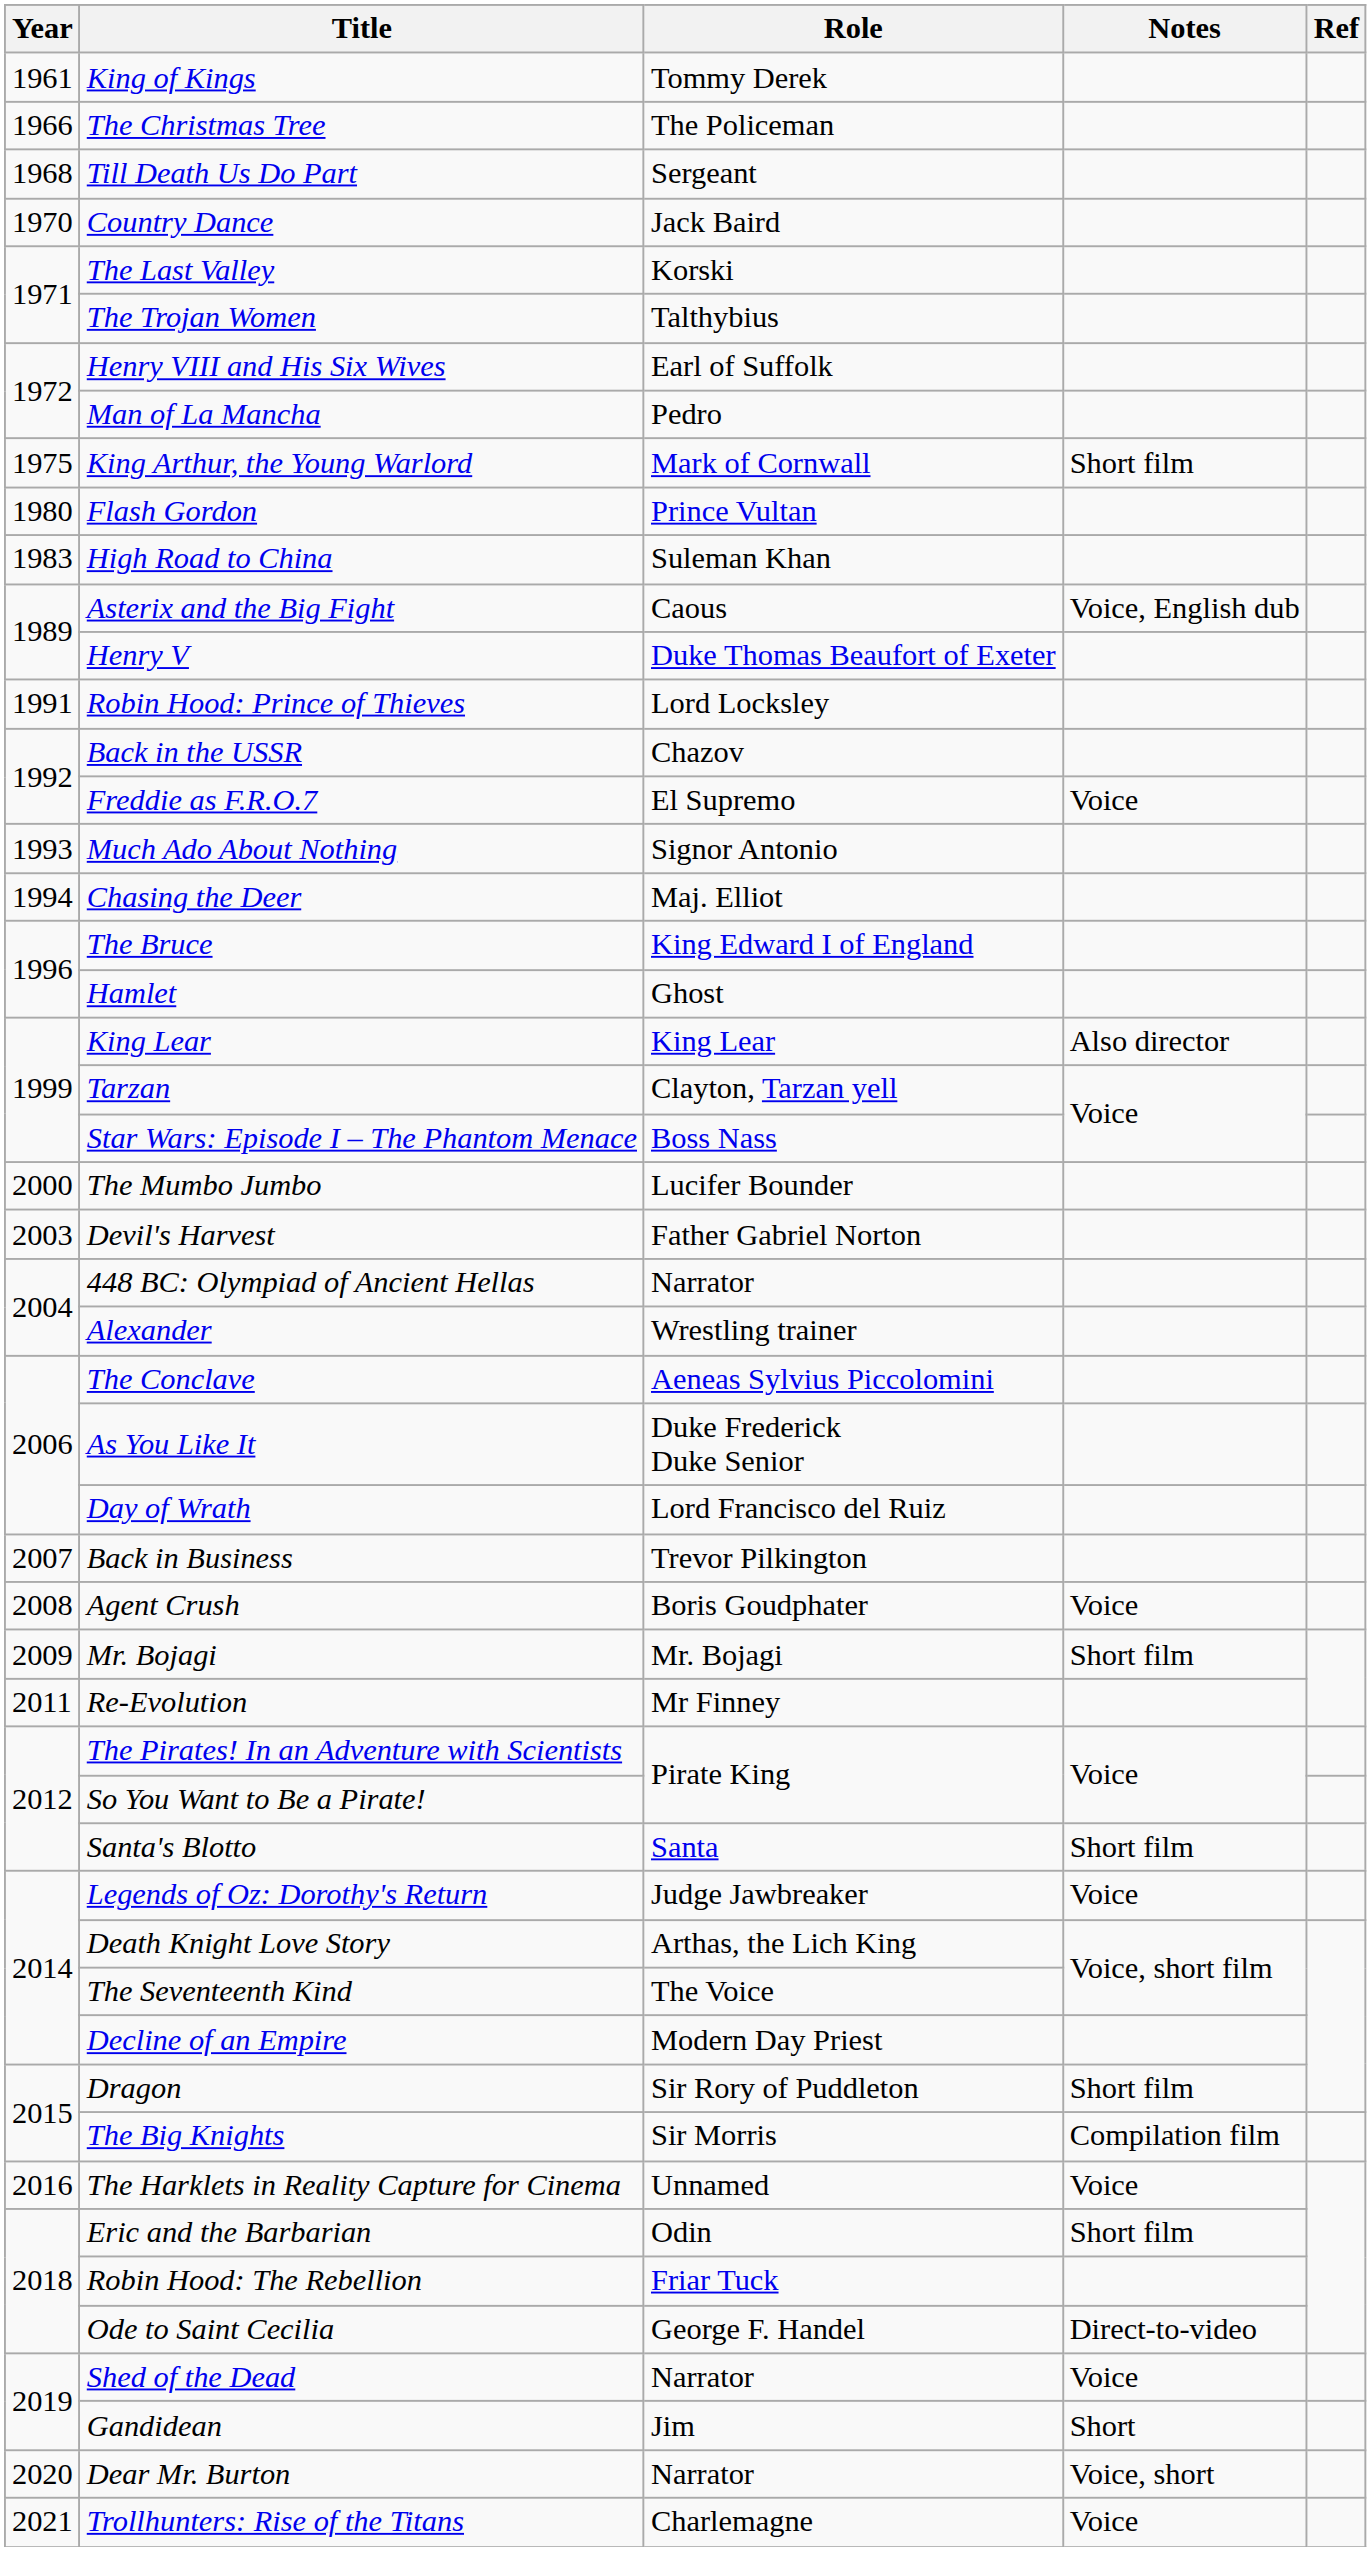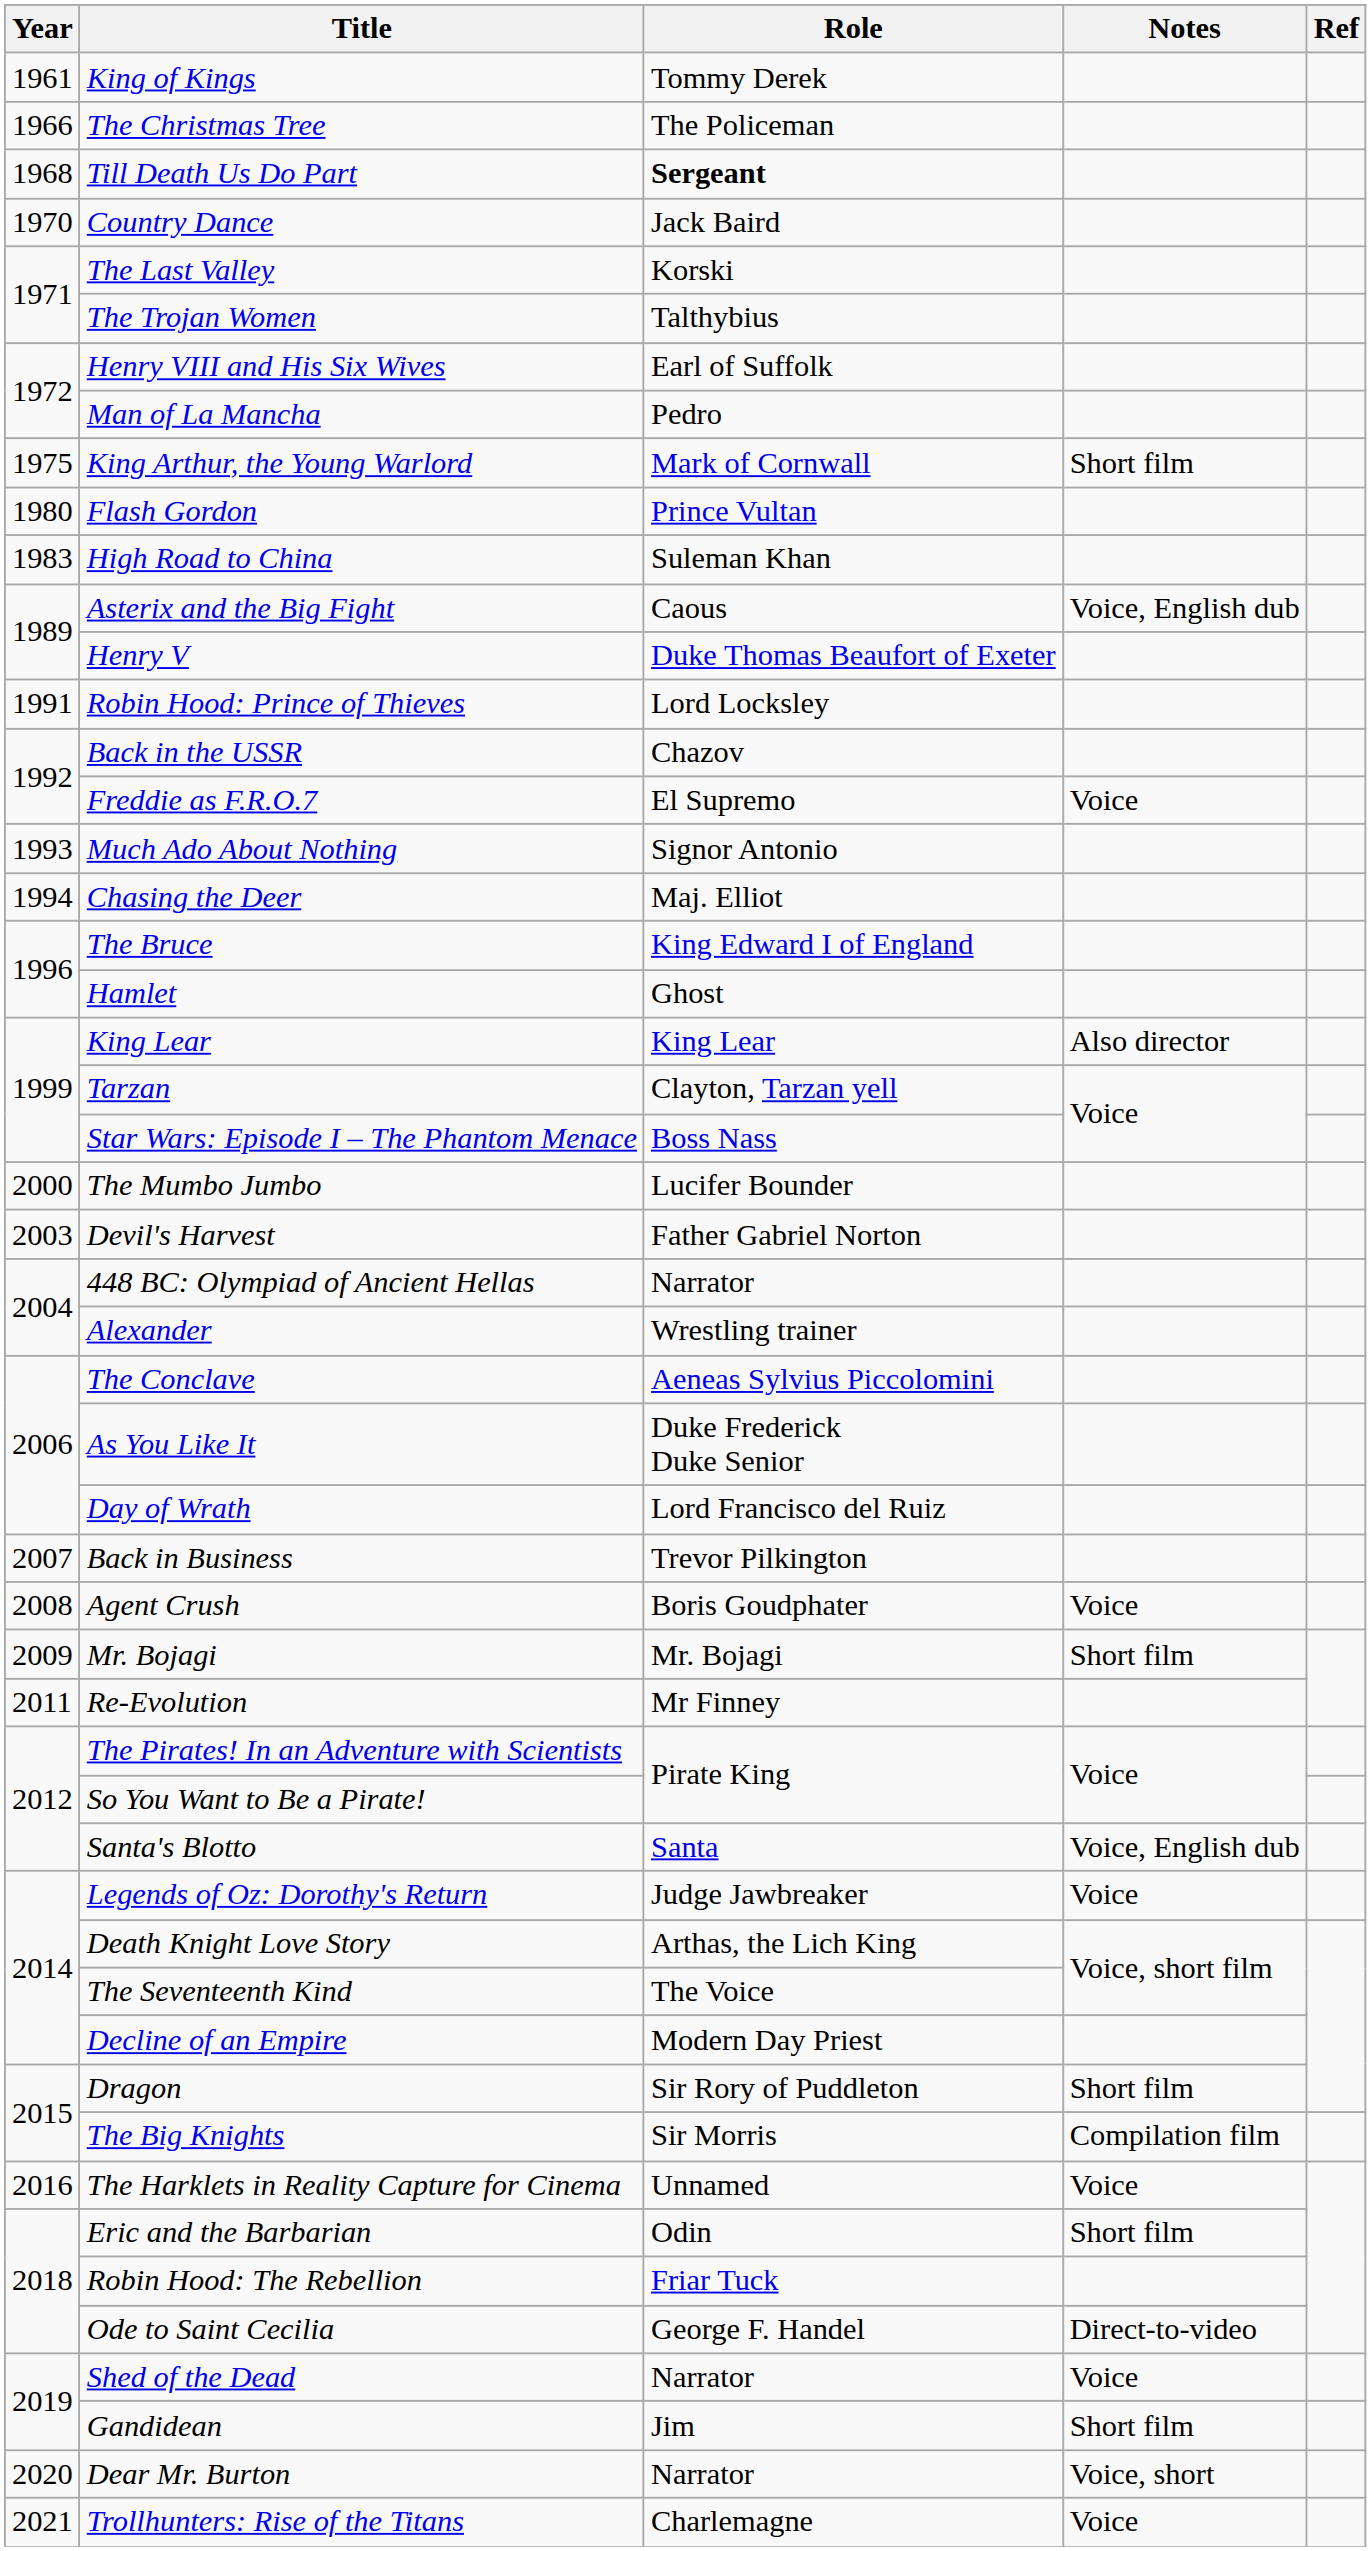 <table class="wikitable">
 <tr>
 <th>Year</th>
 <th>Title</th>
 <th>Role</th>
 <th>Notes</th>
 <th>Ref</th>
 </tr>
 <tr>
 <td>1961</td>
 <td><em><a href='#'>King of Kings</a></em></td>
 <td>Tommy Derek</td>
 <td></td>
 <td></td>
 </tr>
 <tr>
 <td>1966</td>
 <td><em><a href='#'>The Christmas Tree</a></em></td>
 <td>The Policeman</td>
 <td></td>
 <td></td>
 </tr>
 <tr>
 <td>1968</td>
 <td><em><a href='#'>Till Death Us Do Part</a></em></td>
-<td>Sergeant</td>
+<td><strong>Sergeant</strong></td>
 <td></td>
 <td></td>
 </tr>
 <tr>
 <td>1970</td>
 <td><em><a href='#'>Country Dance</a></em></td>
 <td>Jack Baird</td>
 <td></td>
 <td></td>
 </tr>
 <tr>
 <td rowspan="2">1971</td>
 <td><em><a href='#'>The Last Valley</a></em></td>
 <td>Korski</td>
 <td></td>
 <td></td>
 </tr>
 <tr>
 <td><em><a href='#'>The Trojan Women</a></em></td>
 <td>Talthybius</td>
 <td></td>
 <td></td>
 </tr>
 <tr>
 <td rowspan="2">1972</td>
 <td><em><a href='#'>Henry VIII and His Six Wives</a></em></td>
 <td>Earl of Suffolk</td>
 <td></td>
 <td></td>
 </tr>
 <tr>
 <td><em><a href='#'>Man of La Mancha</a></em></td>
 <td>Pedro</td>
 <td></td>
 <td></td>
 </tr>
 <tr>
 <td>1975</td>
 <td><em><a href='#'>King Arthur, the Young Warlord</a></em></td>
 <td><a href='#'>Mark of Cornwall</a></td>
 <td>Short film</td>
 <td></td>
 </tr>
 <tr>
 <td>1980</td>
 <td><em><a href='#'>Flash Gordon</a></em></td>
 <td><a href='#'>Prince Vultan</a></td>
 <td></td>
 <td></td>
 </tr>
 <tr>
 <td>1983</td>
 <td><em><a href='#'>High Road to China</a></em></td>
 <td>Suleman Khan</td>
 <td></td>
 <td></td>
 </tr>
 <tr>
 <td rowspan="2">1989</td>
 <td><em><a href='#'>Asterix and the Big Fight</a></em></td>
 <td>Caous</td>
 <td>Voice, English dub</td>
 <td></td>
 </tr>
 <tr>
 <td><em><a href='#'>Henry V</a></em></td>
 <td><a href='#'>Duke Thomas Beaufort of Exeter</a></td>
 <td></td>
 <td></td>
 </tr>
 <tr>
 <td>1991</td>
 <td><em><a href='#'>Robin Hood: Prince of Thieves</a></em></td>
 <td>Lord Locksley</td>
 <td></td>
 <td></td>
 </tr>
 <tr>
 <td rowspan="2">1992</td>
 <td><em><a href='#'>Back in the USSR</a></em></td>
 <td>Chazov</td>
 <td></td>
 <td></td>
 </tr>
 <tr>
 <td><em><a href='#'>Freddie as F.R.O.7</a></em></td>
 <td>El Supremo</td>
 <td>Voice</td>
 <td></td>
 </tr>
 <tr>
 <td>1993</td>
 <td><em><a href='#'>Much Ado About Nothing</a></em></td>
 <td>Signor Antonio</td>
 <td></td>
 <td></td>
 </tr>
 <tr>
 <td>1994</td>
 <td><em><a href='#'>Chasing the Deer</a></em></td>
 <td>Maj. Elliot</td>
 <td></td>
 <td></td>
 </tr>
 <tr>
 <td rowspan="2">1996</td>
 <td><em><a href='#'>The Bruce</a></em></td>
 <td><a href='#'>King Edward I of England</a></td>
 <td></td>
 <td></td>
 </tr>
 <tr>
 <td><em><a href='#'>Hamlet</a></em></td>
 <td>Ghost</td>
 <td></td>
 <td></td>
 </tr>
 <tr>
 <td rowspan="3">1999</td>
 <td><em><a href='#'>King Lear</a></em></td>
 <td><a href='#'>King Lear</a></td>
 <td>Also director</td>
 <td></td>
 </tr>
 <tr>
 <td><em><a href='#'>Tarzan</a></em></td>
 <td>Clayton, <a href='#'>Tarzan yell</a></td>
 <td rowspan="2">Voice</td>
 <td></td>
 </tr>
 <tr>
 <td><em><a href='#'>Star Wars: Episode I – The Phantom Menace</a></em></td>
 <td><a href='#'>Boss Nass</a></td>
 <td></td>
 </tr>
 <tr>
 <td>2000</td>
 <td><em>The Mumbo Jumbo</em></td>
 <td>Lucifer Bounder</td>
 <td></td>
 <td></td>
 </tr>
 <tr>
 <td>2003</td>
 <td><em>Devil's Harvest</em></td>
 <td>Father Gabriel Norton</td>
 <td></td>
 </tr>
 <tr>
 <td rowspan="2">2004</td>
 <td><em>448 BC: Olympiad of Ancient Hellas</em></td>
 <td>Narrator</td>
 <td></td>
 <td></td>
 </tr>
 <tr>
 <td><em><a href='#'>Alexander</a></em></td>
 <td>Wrestling trainer</td>
 <td></td>
 <td></td>
 </tr>
 <tr>
 <td rowspan="3">2006</td>
 <td><em><a href='#'>The Conclave</a></em></td>
 <td><a href='#'>Aeneas Sylvius Piccolomini</a></td>
 <td></td>
 </tr>
 <tr>
 <td><em><a href='#'>As You Like It</a></em></td>
 <td>Duke Frederick<br>Duke Senior</td>
 <td></td>
 <td></td>
 </tr>
 <tr>
 <td><em><a href='#'>Day of Wrath</a></em></td>
 <td>Lord Francisco del Ruiz</td>
 <td></td>
 </tr>
 <tr>
 <td>2007</td>
 <td><em>Back in Business</em></td>
 <td>Trevor Pilkington</td>
 <td></td>
 <td></td>
 </tr>
 <tr>
 <td>2008</td>
 <td><em>Agent Crush</em></td>
 <td>Boris Goudphater</td>
 <td>Voice</td>
 <td></td>
 </tr>
 <tr>
 <td>2009</td>
 <td><em>Mr. Bojagi</em></td>
 <td>Mr. Bojagi</td>
 <td>Short film</td>
 </tr>
 <tr>
 <td>2011</td>
 <td><em>Re-Evolution</em></td>
 <td>Mr Finney</td>
 <td></td>
 </tr>
 <tr>
 <td rowspan="3">2012</td>
 <td><em><a href='#'>The Pirates! In an Adventure with Scientists</a></em></td>
 <td rowspan="2">Pirate King</td>
 <td rowspan="2">Voice</td>
 <td></td>
 </tr>
 <tr>
 <td><em>So You Want to Be a Pirate!</em></td>
 <td></td>
 </tr>
 <tr>
 <td><em>Santa's Blotto</em></td>
 <td><a href='#'>Santa</a></td>
-<td>Short film</td>
+<td>Voice, English dub</td>
 </tr>
 <tr>
 <td rowspan="4">2014</td>
 <td><em><a href='#'>Legends of Oz: Dorothy's Return</a></em></td>
 <td>Judge Jawbreaker</td>
 <td>Voice</td>
 <td></td>
 </tr>
 <tr>
 <td><em>Death Knight Love Story</em></td>
 <td>Arthas, the Lich King</td>
 <td rowspan="2">Voice, short film</td>
 </tr>
 <tr>
 <td><em>The Seventeenth Kind</em></td>
 <td>The Voice</td>
 </tr>
 <tr>
 <td><em><a href='#'>Decline of an Empire</a></em></td>
 <td>Modern Day Priest</td>
 <td></td>
 </tr>
 <tr>
 <td rowspan="2">2015</td>
 <td><em>Dragon</em></td>
 <td>Sir Rory of Puddleton</td>
 <td>Short film</td>
 </tr>
 <tr>
 <td><em><a href='#'>The Big Knights</a></em></td>
 <td>Sir Morris</td>
 <td>Compilation film</td>
 <td></td>
 </tr>
 <tr>
 <td>2016</td>
 <td><em>The Harklets in Reality Capture for Cinema</em></td>
 <td>Unnamed</td>
 <td>Voice</td>
 </tr>
 <tr>
 <td rowspan="3">2018</td>
 <td><em>Eric and the Barbarian</em></td>
 <td>Odin</td>
 <td>Short film</td>
 </tr>
 <tr>
 <td><em>Robin Hood: The Rebellion</em></td>
 <td><a href='#'>Friar Tuck</a></td>
 <td></td>
 </tr>
 <tr>
 <td><em>Ode to Saint Cecilia</em></td>
 <td>George F. Handel</td>
 <td>Direct-to-video</td>
 </tr>
 <tr>
 <td rowspan="2">2019</td>
 <td><em><a href='#'>Shed of the Dead</a></em></td>
 <td>Narrator</td>
 <td>Voice</td>
 <td></td>
 </tr>
 <tr>
 <td><em>Gandidean</em></td>
 <td>Jim</td>
-<td>Short</td>
+<td>Short film</td>
 </tr>
 <tr>
 <td>2020</td>
 <td><em>Dear Mr. Burton</em></td>
 <td>Narrator</td>
 <td>Voice, short</td>
 <td></td>
 </tr>
 <tr>
 <td>2021</td>
 <td><em><a href='#'>Trollhunters: Rise of the Titans</a></em></td>
 <td>Charlemagne</td>
 <td>Voice</td>
 <td></td>
 </tr>
 </table>
